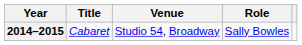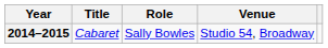 <table class="wikitable plainrowheaders" style="margin-right: 0;">
 <tr>
 <th scope="col">Year</th>
 <th scope="col">Title</th>
+<th scope="col">Role</th>
 <th scope="col">Venue</th>
-<th scope="col">Role</th>
 <th scope="col"></th>
 </tr>
 <tr>
 <th scope="row">2014–2015</th>
 <td><em><a href='#'>Cabaret</a></em></td>
+<td><a href='#'>Sally Bowles</a></td>
 <td><a href='#'>Studio 54</a>, <a href='#'>Broadway</a></td>
-<td><a href='#'>Sally Bowles</a></td>
 <td align="center"></td>
 </tr>
 </table>
